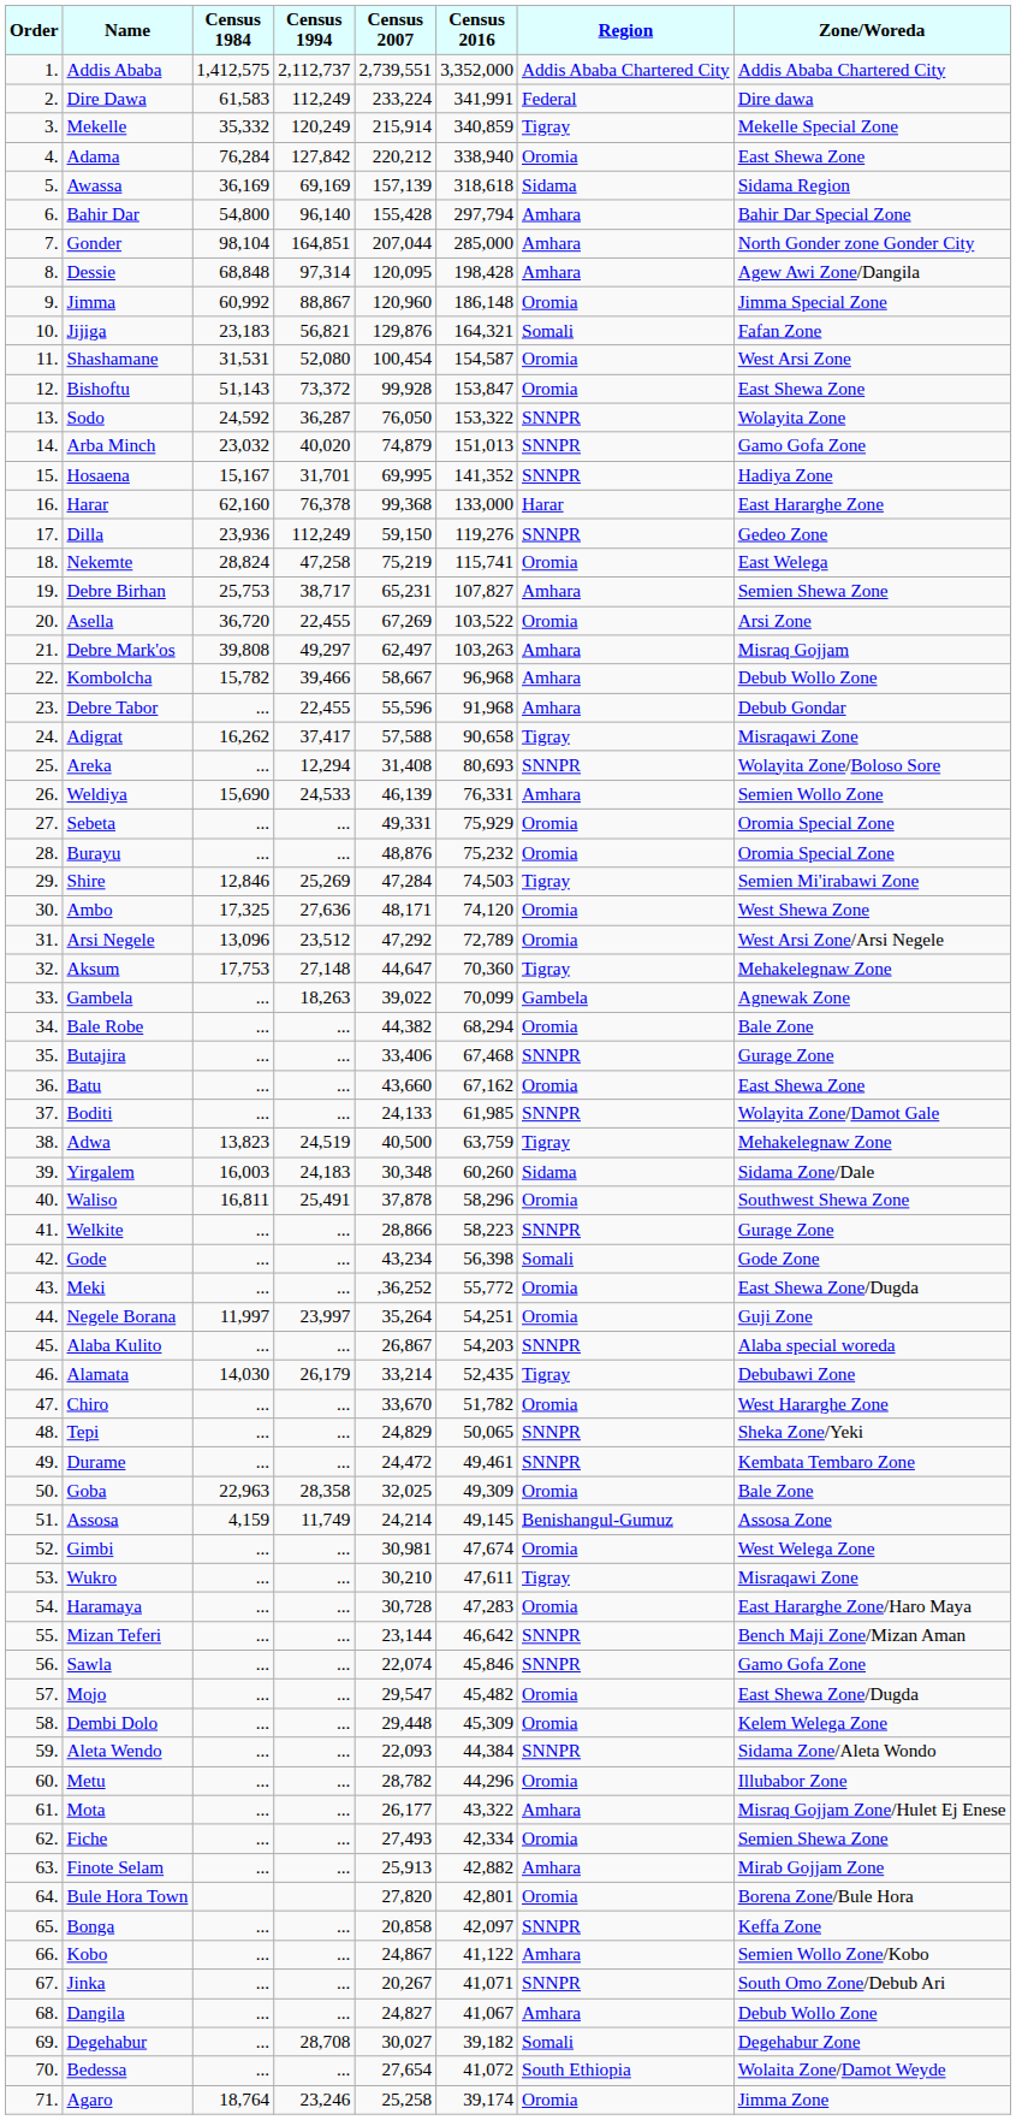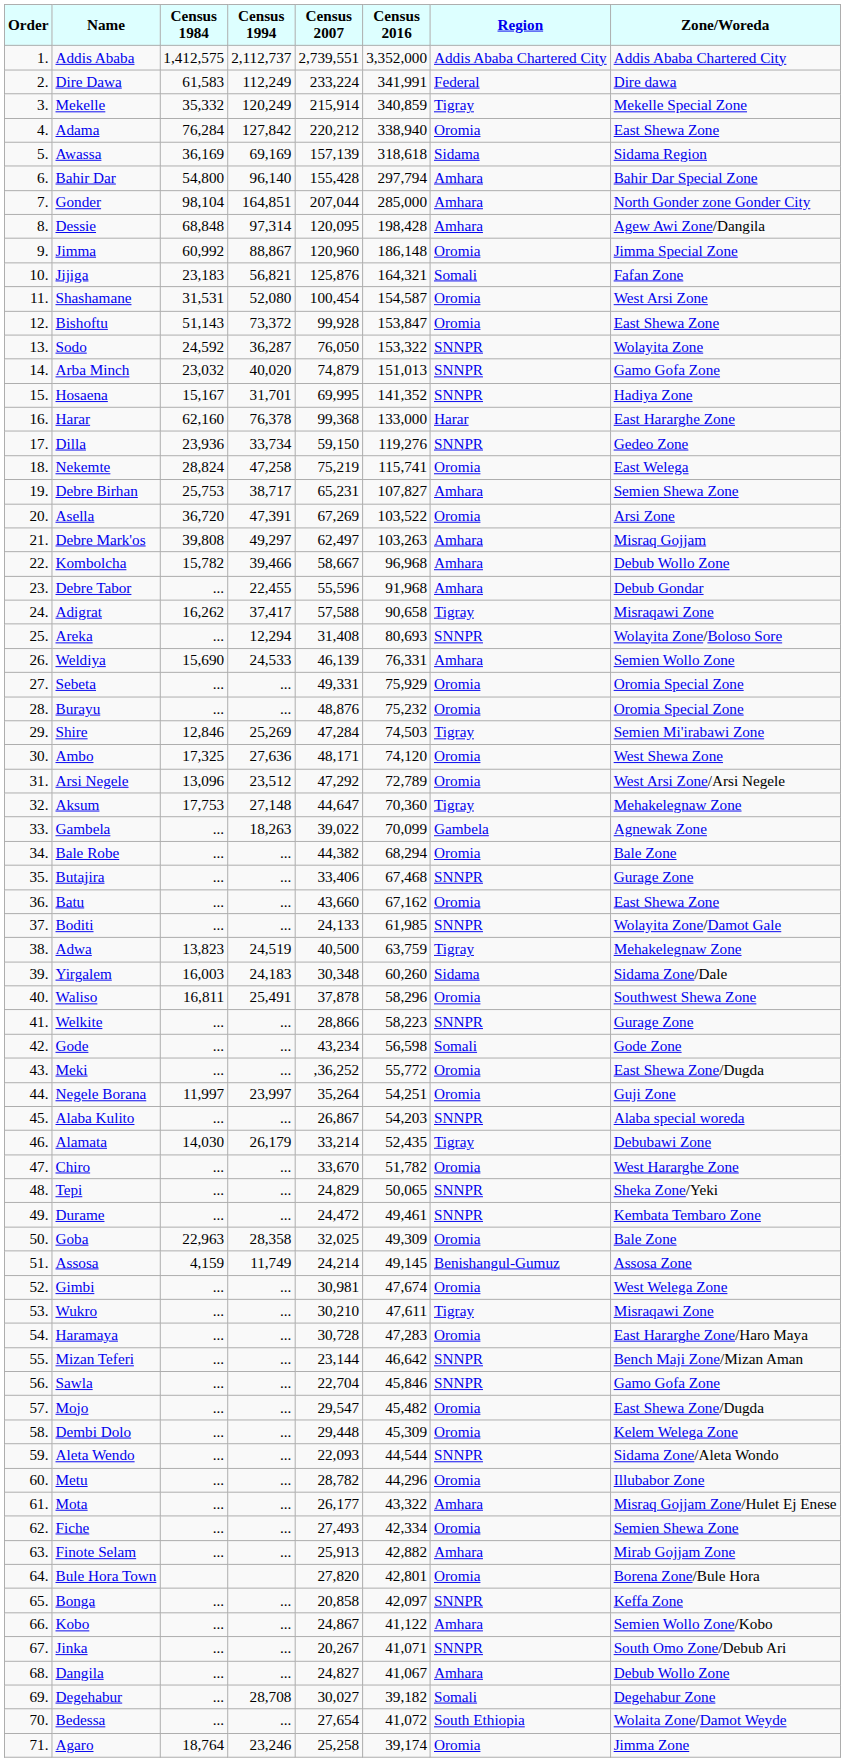 <table class="wikitable sortable zebra" style="text-align:right;">
 <tr>
 <th style="background-color:#dff">Order</th>
 <th style="background-color:#dff">Name</th>
 <th style="background-color:#dff">Census<br>1984</th>
 <th style="background-color:#dff">Census<br>1994</th>
 <th style="background-color:#dff">Census<br>2007</th>
 <th style="background-color:#dff">Census<br>2016</th>
 <th style="background-color:#dff"><a href='#'>Region</a></th>
 <th style="background-color:#dff">Zone/Woreda</th>
 </tr>
 <tr>
 <td>1.</td>
 <td align="left"><a href='#'>Addis Ababa</a></td>
 <td>1,412,575</td>
 <td>2,112,737</td>
 <td>2,739,551</td>
 <td>3,352,000</td>
 <td align="left"><a href='#'>Addis Ababa Chartered City</a></td>
 <td align="left"><a href='#'>Addis Ababa Chartered City</a></td>
 </tr>
 <tr>
 <td>2.</td>
 <td align="left"><a href='#'>Dire Dawa</a></td>
 <td>61,583</td>
 <td>112,249</td>
 <td>233,224</td>
 <td>341,991</td>
 <td align="left"><a href='#'>Federal</a></td>
 <td align="left"><a href='#'>Dire dawa</a></td>
 </tr>
 <tr>
 <td>3.</td>
 <td align="left"><a href='#'>Mekelle</a></td>
 <td>35,332</td>
 <td>120,249</td>
 <td>215,914</td>
 <td>340,859</td>
 <td align="left"><a href='#'>Tigray</a></td>
 <td align="left"><a href='#'>Mekelle Special Zone</a></td>
 </tr>
 <tr>
 <td>4.</td>
 <td align="left"><a href='#'>Adama</a></td>
 <td>76,284</td>
 <td>127,842</td>
 <td>220,212</td>
 <td>338,940</td>
 <td align="left"><a href='#'>Oromia</a></td>
 <td align="left"><a href='#'>East Shewa Zone</a></td>
 </tr>
 <tr>
 <td>5.</td>
 <td align="left"><a href='#'>Awassa</a></td>
 <td>36,169</td>
 <td>69,169</td>
 <td>157,139</td>
 <td>318,618</td>
 <td align="left"><a href='#'>Sidama</a></td>
 <td align="left"><a href='#'>Sidama Region</a></td>
 </tr>
 <tr>
 <td>6.</td>
 <td align="left"><a href='#'>Bahir Dar</a></td>
 <td>54,800</td>
 <td>96,140</td>
 <td>155,428</td>
 <td>297,794</td>
 <td align="left"><a href='#'>Amhara</a></td>
 <td align="left"><a href='#'>Bahir Dar Special Zone</a></td>
 </tr>
 <tr>
 <td>7.</td>
 <td align="left"><a href='#'>Gonder</a></td>
 <td>98,104</td>
 <td>164,851</td>
 <td>207,044</td>
 <td>285,000</td>
 <td align="left"><a href='#'>Amhara</a></td>
 <td align="left"><a href='#'>North Gonder zone Gonder City</a></td>
 </tr>
 <tr>
 <td>8.</td>
 <td align="left"><a href='#'>Dessie</a></td>
 <td>68,848</td>
 <td>97,314</td>
 <td>120,095</td>
 <td>198,428</td>
 <td align="left"><a href='#'>Amhara</a></td>
 <td align="left"><a href='#'>Agew Awi Zone</a>/Dangila</td>
 </tr>
 <tr>
 <td>9.</td>
 <td align="left"><a href='#'>Jimma</a></td>
 <td>60,992</td>
 <td>88,867</td>
 <td>120,960</td>
 <td>186,148</td>
 <td align="left"><a href='#'>Oromia</a></td>
 <td align="left"><a href='#'>Jimma Special Zone</a></td>
 </tr>
 <tr>
 <td>10.</td>
 <td align="left"><a href='#'>Jijiga</a></td>
 <td>23,183</td>
 <td>56,821</td>
-<td>129,876</td>
+<td>125,876</td>
 <td>164,321</td>
 <td align="left"><a href='#'>Somali</a></td>
 <td align="left"><a href='#'>Fafan Zone</a></td>
 </tr>
 <tr>
 <td>11.</td>
 <td align="left"><a href='#'>Shashamane</a></td>
 <td>31,531</td>
 <td>52,080</td>
 <td>100,454</td>
 <td>154,587</td>
 <td align="left"><a href='#'>Oromia</a></td>
 <td align="left"><a href='#'>West Arsi Zone</a></td>
 </tr>
 <tr>
 <td>12.</td>
 <td align="left"><a href='#'>Bishoftu</a></td>
 <td>51,143</td>
 <td>73,372</td>
 <td>99,928</td>
 <td>153,847</td>
 <td align="left"><a href='#'>Oromia</a></td>
 <td align="left"><a href='#'>East Shewa Zone</a></td>
 </tr>
 <tr>
 <td>13.</td>
 <td align="left"><a href='#'>Sodo</a></td>
 <td>24,592</td>
 <td>36,287</td>
 <td>76,050</td>
 <td>153,322</td>
 <td align="left"><a href='#'>SNNPR</a></td>
 <td align="left"><a href='#'>Wolayita Zone</a></td>
 </tr>
 <tr>
 <td>14.</td>
 <td align="left"><a href='#'>Arba Minch</a></td>
 <td>23,032</td>
 <td>40,020</td>
 <td>74,879</td>
 <td>151,013</td>
 <td align="left"><a href='#'>SNNPR</a></td>
 <td align="left"><a href='#'>Gamo Gofa Zone</a></td>
 </tr>
 <tr>
 <td>15.</td>
 <td align="left"><a href='#'>Hosaena</a></td>
 <td>15,167</td>
 <td>31,701</td>
 <td>69,995</td>
 <td>141,352</td>
 <td align="left"><a href='#'>SNNPR</a></td>
 <td align="left"><a href='#'>Hadiya Zone</a></td>
 </tr>
 <tr>
 <td>16.</td>
 <td align="left"><a href='#'>Harar</a></td>
 <td>62,160</td>
 <td>76,378</td>
 <td>99,368</td>
 <td>133,000</td>
 <td align="left"><a href='#'>Harar</a></td>
 <td align="left"><a href='#'>East Hararghe Zone</a></td>
 </tr>
 <tr>
 <td>17.</td>
 <td align="left"><a href='#'>Dilla</a></td>
 <td>23,936</td>
-<td>112,249</td>
+<td>33,734</td>
 <td>59,150</td>
 <td>119,276</td>
 <td align="left"><a href='#'>SNNPR</a></td>
 <td align="left"><a href='#'>Gedeo Zone</a></td>
 </tr>
 <tr>
 <td>18.</td>
 <td align="left"><a href='#'>Nekemte</a></td>
 <td>28,824</td>
 <td>47,258</td>
 <td>75,219</td>
 <td>115,741</td>
 <td align="left"><a href='#'>Oromia</a></td>
 <td align="left"><a href='#'>East Welega</a></td>
 </tr>
 <tr>
 <td>19.</td>
 <td align="left"><a href='#'>Debre Birhan</a></td>
 <td>25,753</td>
 <td>38,717</td>
 <td>65,231</td>
 <td>107,827</td>
 <td align="left"><a href='#'>Amhara</a></td>
 <td align="left"><a href='#'>Semien Shewa Zone</a></td>
 </tr>
 <tr>
 <td>20.</td>
 <td align="left"><a href='#'>Asella</a></td>
 <td>36,720</td>
-<td>22,455</td>
+<td>47,391</td>
 <td>67,269</td>
 <td>103,522</td>
 <td align="left"><a href='#'>Oromia</a></td>
 <td align="left"><a href='#'>Arsi Zone</a></td>
 </tr>
 <tr>
 <td>21.</td>
 <td align="left"><a href='#'>Debre Mark'os</a></td>
 <td>39,808</td>
 <td>49,297</td>
 <td>62,497</td>
 <td>103,263</td>
 <td align="left"><a href='#'>Amhara</a></td>
 <td align="left"><a href='#'>Misraq Gojjam</a></td>
 </tr>
 <tr>
 <td>22.</td>
 <td align="left"><a href='#'>Kombolcha</a></td>
 <td>15,782</td>
 <td>39,466</td>
 <td>58,667</td>
 <td>96,968</td>
 <td align="left"><a href='#'>Amhara</a></td>
 <td align="left"><a href='#'>Debub Wollo Zone</a></td>
 </tr>
 <tr>
 <td>23.</td>
 <td align="left"><a href='#'>Debre Tabor</a></td>
 <td>...</td>
 <td>22,455</td>
 <td>55,596</td>
 <td>91,968</td>
 <td align="left"><a href='#'>Amhara</a></td>
 <td align="left"><a href='#'>Debub Gondar</a></td>
 </tr>
 <tr>
 <td>24.</td>
 <td align="left"><a href='#'>Adigrat</a></td>
 <td>16,262</td>
 <td>37,417</td>
 <td>57,588</td>
 <td>90,658</td>
 <td align="left"><a href='#'>Tigray</a></td>
 <td align="left"><a href='#'>Misraqawi Zone</a></td>
 </tr>
 <tr>
 <td>25.</td>
 <td align="left"><a href='#'>Areka</a></td>
 <td>...</td>
 <td>12,294</td>
 <td>31,408</td>
 <td>80,693 </td>
 <td align="left"><a href='#'>SNNPR</a></td>
 <td align="left"><a href='#'>Wolayita Zone</a>/<a href='#'>Boloso Sore</a></td>
 </tr>
 <tr>
 <td>26.</td>
 <td align="left"><a href='#'>Weldiya</a></td>
 <td>15,690</td>
 <td>24,533</td>
 <td>46,139</td>
 <td>76,331</td>
 <td align="left"><a href='#'>Amhara</a></td>
 <td align="left"><a href='#'>Semien Wollo Zone</a></td>
 </tr>
 <tr>
 <td>27.</td>
 <td align="left"><a href='#'>Sebeta</a></td>
 <td>...</td>
 <td>...</td>
 <td>49,331</td>
 <td>75,929</td>
 <td align="left"><a href='#'>Oromia</a></td>
 <td align="left"><a href='#'>Oromia Special Zone</a></td>
 </tr>
 <tr>
 <td>28.</td>
 <td align="left"><a href='#'>Burayu</a></td>
 <td>...</td>
 <td>...</td>
 <td>48,876</td>
 <td>75,232</td>
 <td align="left"><a href='#'>Oromia</a></td>
 <td align="left"><a href='#'>Oromia Special Zone</a></td>
 </tr>
 <tr>
 <td>29.</td>
 <td align="left"><a href='#'>Shire</a></td>
 <td>12,846</td>
 <td>25,269</td>
 <td>47,284</td>
 <td>74,503</td>
 <td align="left"><a href='#'>Tigray</a></td>
 <td align="left"><a href='#'>Semien Mi'irabawi Zone</a></td>
 </tr>
 <tr>
 <td>30.</td>
 <td align="left"><a href='#'>Ambo</a></td>
 <td>17,325</td>
 <td>27,636</td>
 <td>48,171</td>
 <td>74,120</td>
 <td align="left"><a href='#'>Oromia</a></td>
 <td align="left"><a href='#'>West Shewa Zone</a></td>
 </tr>
 <tr>
 <td>31.</td>
 <td align="left"><a href='#'>Arsi Negele</a></td>
 <td>13,096</td>
 <td>23,512</td>
 <td>47,292</td>
 <td>72,789</td>
 <td align="left"><a href='#'>Oromia</a></td>
 <td align="left"><a href='#'>West Arsi Zone</a>/Arsi Negele</td>
 </tr>
 <tr>
 <td>32.</td>
 <td align="left"><a href='#'>Aksum</a></td>
 <td>17,753</td>
 <td>27,148</td>
 <td>44,647</td>
 <td>70,360</td>
 <td align="left"><a href='#'>Tigray</a></td>
 <td align="left"><a href='#'>Mehakelegnaw Zone</a></td>
 </tr>
 <tr>
 <td>33.</td>
 <td align="left"><a href='#'>Gambela</a></td>
 <td>...</td>
 <td>18,263</td>
 <td>39,022</td>
 <td>70,099</td>
 <td align="left"><a href='#'>Gambela</a></td>
 <td align="left"><a href='#'>Agnewak Zone</a></td>
 </tr>
 <tr>
 <td>34.</td>
 <td align="left"><a href='#'>Bale Robe</a></td>
 <td>...</td>
 <td>...</td>
 <td>44,382</td>
 <td>68,294</td>
 <td align="left"><a href='#'>Oromia</a></td>
 <td align="left"><a href='#'>Bale Zone</a></td>
 </tr>
 <tr>
 <td>35.</td>
 <td align="left"><a href='#'>Butajira</a></td>
 <td>...</td>
 <td>...</td>
 <td>33,406</td>
 <td>67,468</td>
 <td align="left"><a href='#'>SNNPR</a></td>
 <td align="left"><a href='#'>Gurage Zone</a></td>
 </tr>
 <tr>
 <td>36.</td>
 <td align="left"><a href='#'>Batu</a></td>
 <td>...</td>
 <td>...</td>
 <td>43,660</td>
 <td>67,162</td>
 <td align="left"><a href='#'>Oromia</a></td>
 <td align="left"><a href='#'>East Shewa Zone</a></td>
 </tr>
 <tr>
 <td>37.</td>
 <td align="left"><a href='#'>Boditi</a></td>
 <td>...</td>
 <td>...</td>
 <td>24,133</td>
 <td>61,985</td>
 <td align="left"><a href='#'>SNNPR</a></td>
 <td align="left"><a href='#'>Wolayita Zone</a>/<a href='#'>Damot Gale</a></td>
 </tr>
 <tr>
 <td>38.</td>
 <td align="left"><a href='#'>Adwa</a></td>
 <td>13,823</td>
 <td>24,519</td>
 <td>40,500</td>
 <td>63,759</td>
 <td align="left"><a href='#'>Tigray</a></td>
 <td align="left"><a href='#'>Mehakelegnaw Zone</a></td>
 </tr>
 <tr>
 <td>39.</td>
 <td align="left"><a href='#'>Yirgalem</a></td>
 <td>16,003</td>
 <td>24,183</td>
 <td>30,348</td>
 <td>60,260</td>
 <td align="left"><a href='#'>Sidama</a></td>
 <td align="left"><a href='#'>Sidama Zone</a>/Dale</td>
 </tr>
 <tr>
 <td>40.</td>
 <td align="left"><a href='#'>Waliso</a></td>
 <td>16,811</td>
 <td>25,491</td>
 <td>37,878</td>
 <td>58,296</td>
 <td align="left"><a href='#'>Oromia</a></td>
 <td align="left"><a href='#'>Southwest Shewa Zone</a></td>
 </tr>
 <tr>
 <td>41.</td>
 <td align="left"><a href='#'>Welkite</a></td>
 <td>...</td>
 <td>...</td>
 <td>28,866</td>
 <td>58,223</td>
 <td align="left"><a href='#'>SNNPR</a></td>
 <td align="left"><a href='#'>Gurage Zone</a></td>
 </tr>
 <tr>
 <td>42.</td>
 <td align="left"><a href='#'>Gode</a></td>
 <td>...</td>
 <td>...</td>
 <td>43,234</td>
-<td>56,398</td>
+<td>56,598</td>
 <td align="left"><a href='#'>Somali</a></td>
 <td align="left"><a href='#'>Gode Zone</a></td>
 </tr>
 <tr>
 <td>43.</td>
 <td align="left"><a href='#'>Meki</a></td>
 <td>...</td>
 <td>...</td>
 <td>,36,252</td>
 <td>55,772</td>
 <td align="left"><a href='#'>Oromia</a></td>
 <td align="left"><a href='#'>East Shewa Zone</a>/Dugda</td>
 </tr>
 <tr>
 <td>44.</td>
 <td align="left"><a href='#'>Negele Borana</a></td>
 <td>11,997</td>
 <td>23,997</td>
 <td>35,264</td>
 <td>54,251</td>
 <td align="left"><a href='#'>Oromia</a></td>
 <td align="left"><a href='#'>Guji Zone</a></td>
 </tr>
 <tr>
 <td>45.</td>
 <td align="left"><a href='#'>Alaba Kulito</a></td>
 <td>...</td>
 <td>...</td>
 <td>26,867</td>
 <td>54,203</td>
 <td align="left"><a href='#'>SNNPR</a></td>
 <td align="left"><a href='#'>Alaba special woreda</a></td>
 </tr>
 <tr>
 <td>46.</td>
 <td align="left"><a href='#'>Alamata</a></td>
 <td>14,030</td>
 <td>26,179</td>
 <td>33,214</td>
 <td>52,435</td>
 <td align="left"><a href='#'>Tigray</a></td>
 <td align="left"><a href='#'>Debubawi Zone</a></td>
 </tr>
 <tr>
 <td>47.</td>
 <td align="left"><a href='#'>Chiro</a></td>
 <td>...</td>
 <td>...</td>
 <td>33,670</td>
 <td>51,782</td>
 <td align="left"><a href='#'>Oromia</a></td>
 <td align="left"><a href='#'>West Hararghe Zone</a></td>
 </tr>
 <tr>
 <td>48.</td>
 <td align="left"><a href='#'>Tepi</a></td>
 <td>...</td>
 <td>...</td>
 <td>24,829</td>
 <td>50,065</td>
 <td align="left"><a href='#'>SNNPR</a></td>
 <td align="left"><a href='#'>Sheka Zone</a>/Yeki</td>
 </tr>
 <tr>
 <td>49.</td>
 <td align="left"><a href='#'>Durame</a></td>
 <td>...</td>
 <td>...</td>
 <td>24,472</td>
 <td>49,461</td>
 <td align="left"><a href='#'>SNNPR</a></td>
 <td align="left"><a href='#'>Kembata Tembaro Zone</a></td>
 </tr>
 <tr>
 <td>50.</td>
 <td align="left"><a href='#'>Goba</a></td>
 <td>22,963</td>
 <td>28,358</td>
 <td>32,025</td>
 <td>49,309</td>
 <td align="left"><a href='#'>Oromia</a></td>
 <td align="left"><a href='#'>Bale Zone</a></td>
 </tr>
 <tr>
 <td>51.</td>
 <td align="left"><a href='#'>Assosa</a></td>
 <td>4,159</td>
 <td>11,749</td>
 <td>24,214</td>
 <td>49,145</td>
 <td align="left"><a href='#'>Benishangul-Gumuz</a></td>
 <td align="left"><a href='#'>Assosa Zone</a></td>
 </tr>
 <tr>
 <td>52.</td>
 <td align="left"><a href='#'>Gimbi</a></td>
 <td>...</td>
 <td>...</td>
 <td>30,981</td>
 <td>47,674</td>
 <td align="left"><a href='#'>Oromia</a></td>
 <td align="left"><a href='#'>West Welega Zone</a></td>
 </tr>
 <tr>
 <td>53.</td>
 <td align="left"><a href='#'>Wukro</a></td>
 <td>...</td>
 <td>...</td>
 <td>30,210</td>
 <td>47,611</td>
 <td align="left"><a href='#'>Tigray</a></td>
 <td align="left"><a href='#'>Misraqawi Zone</a></td>
 </tr>
 <tr>
 <td>54.</td>
 <td align="left"><a href='#'>Haramaya</a></td>
 <td>...</td>
 <td>...</td>
 <td>30,728</td>
 <td>47,283</td>
 <td align="left"><a href='#'>Oromia</a></td>
 <td align="left"><a href='#'>East Hararghe Zone</a>/Haro Maya</td>
 </tr>
 <tr>
 <td>55.</td>
 <td align="left"><a href='#'>Mizan Teferi</a></td>
 <td>...</td>
 <td>...</td>
 <td>23,144</td>
 <td>46,642</td>
 <td align="left"><a href='#'>SNNPR</a></td>
 <td align="left"><a href='#'>Bench Maji Zone</a>/Mizan Aman</td>
 </tr>
 <tr>
 <td>56.</td>
 <td align="left"><a href='#'>Sawla</a></td>
 <td>...</td>
 <td>...</td>
-<td>22,074</td>
+<td>22,704</td>
 <td>45,846</td>
 <td align="left"><a href='#'>SNNPR</a></td>
 <td align="left"><a href='#'>Gamo Gofa Zone</a></td>
 </tr>
 <tr>
 <td>57.</td>
 <td align="left"><a href='#'>Mojo</a></td>
 <td>...</td>
 <td>...</td>
 <td>29,547</td>
 <td>45,482</td>
 <td align="left"><a href='#'>Oromia</a></td>
 <td align="left"><a href='#'>East Shewa Zone</a>/Dugda</td>
 </tr>
 <tr>
 <td>58.</td>
 <td align="left"><a href='#'>Dembi Dolo</a></td>
 <td>...</td>
 <td>...</td>
 <td>29,448</td>
 <td>45,309</td>
 <td align="left"><a href='#'>Oromia</a></td>
 <td align="left"><a href='#'>Kelem Welega Zone</a></td>
 </tr>
 <tr>
 <td>59.</td>
 <td align="left"><a href='#'>Aleta Wendo</a></td>
 <td>...</td>
 <td>...</td>
 <td>22,093</td>
-<td>44,384</td>
+<td>44,544</td>
 <td align="left"><a href='#'>SNNPR</a></td>
 <td align="left"><a href='#'>Sidama Zone</a>/Aleta Wondo</td>
 </tr>
 <tr>
 <td>60.</td>
 <td align="left"><a href='#'>Metu</a></td>
 <td>...</td>
 <td>...</td>
 <td>28,782</td>
 <td>44,296</td>
 <td align="left"><a href='#'>Oromia</a></td>
 <td align="left"><a href='#'>Illubabor Zone</a></td>
 </tr>
 <tr>
 <td>61.</td>
 <td align="left"><a href='#'>Mota</a></td>
 <td>...</td>
 <td>...</td>
 <td>26,177</td>
 <td>43,322</td>
 <td align="left"><a href='#'>Amhara</a></td>
 <td align="left"><a href='#'>Misraq Gojjam Zone</a>/Hulet Ej Enese</td>
 </tr>
 <tr>
 <td>62.</td>
 <td align="left"><a href='#'>Fiche</a></td>
 <td>...</td>
 <td>...</td>
 <td>27,493</td>
 <td>42,334</td>
 <td align="left"><a href='#'>Oromia</a></td>
 <td align="left"><a href='#'>Semien Shewa Zone</a></td>
 </tr>
 <tr>
 <td>63.</td>
 <td align="left"><a href='#'>Finote Selam</a></td>
 <td>...</td>
 <td>...</td>
 <td>25,913</td>
 <td>42,882</td>
 <td align="left"><a href='#'>Amhara</a></td>
 <td align="left"><a href='#'>Mirab Gojjam Zone</a></td>
 </tr>
 <tr>
 <td>64.</td>
 <td align="left"><a href='#'>Bule Hora Town</a></td>
 <td></td>
 <td></td>
 <td>27,820</td>
 <td>42,801</td>
 <td align="left"><a href='#'>Oromia</a></td>
 <td align="left"><a href='#'>Borena Zone</a>/Bule Hora</td>
 </tr>
 <tr>
 <td>65.</td>
 <td align="left"><a href='#'>Bonga</a></td>
 <td>...</td>
 <td>...</td>
 <td>20,858</td>
 <td>42,097</td>
 <td align="left"><a href='#'>SNNPR</a></td>
 <td align="left"><a href='#'>Keffa Zone</a></td>
 </tr>
 <tr>
 <td>66.</td>
 <td align="left"><a href='#'>Kobo</a></td>
 <td>...</td>
 <td>...</td>
 <td>24,867</td>
 <td>41,122</td>
 <td align="left"><a href='#'>Amhara</a></td>
 <td align="left"><a href='#'>Semien Wollo Zone</a>/Kobo</td>
 </tr>
 <tr>
 <td>67.</td>
 <td align="left"><a href='#'>Jinka</a></td>
 <td>...</td>
 <td>...</td>
 <td>20,267</td>
 <td>41,071</td>
 <td align="left"><a href='#'>SNNPR</a></td>
 <td align="left"><a href='#'>South Omo Zone</a>/Debub Ari</td>
 </tr>
 <tr>
 <td>68.</td>
 <td align="left"><a href='#'>Dangila</a></td>
 <td>...</td>
 <td>...</td>
 <td>24,827</td>
 <td>41,067</td>
 <td align="left"><a href='#'>Amhara</a></td>
 <td align="left"><a href='#'>Debub Wollo Zone</a></td>
 </tr>
 <tr>
 <td>69.</td>
 <td align="left"><a href='#'>Degehabur</a></td>
 <td>...</td>
 <td>28,708</td>
 <td>30,027</td>
 <td>39,182</td>
 <td align="left"><a href='#'>Somali</a></td>
 <td align="left"><a href='#'>Degehabur Zone</a></td>
 </tr>
 <tr>
 <td>70.</td>
 <td align="left"><a href='#'>Bedessa</a></td>
 <td>...</td>
 <td>...</td>
 <td>27,654</td>
 <td>41,072</td>
 <td align="left"><a href='#'>South Ethiopia</a></td>
 <td align="left"><a href='#'>Wolaita Zone</a>/<a href='#'>Damot Weyde</a></td>
 </tr>
 <tr>
 <td>71.</td>
 <td align="left"><a href='#'>Agaro</a></td>
 <td>18,764</td>
 <td>23,246</td>
 <td>25,258</td>
 <td>39,174</td>
 <td align="left"><a href='#'>Oromia</a></td>
 <td align="left"><a href='#'>Jimma Zone</a></td>
 </tr>
 </table>
